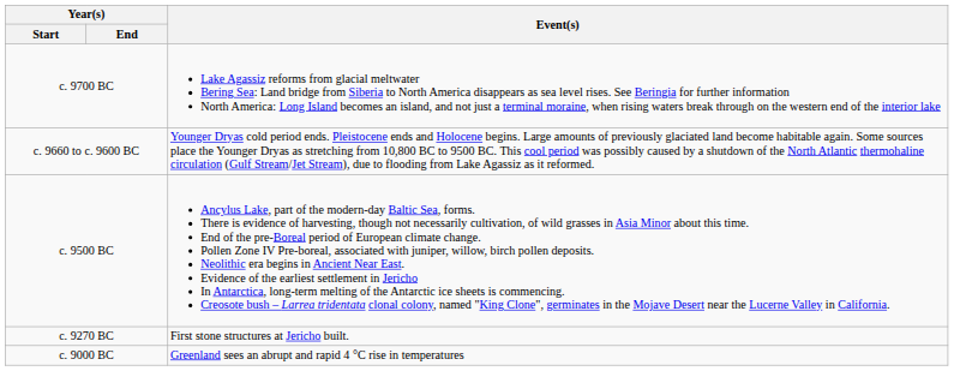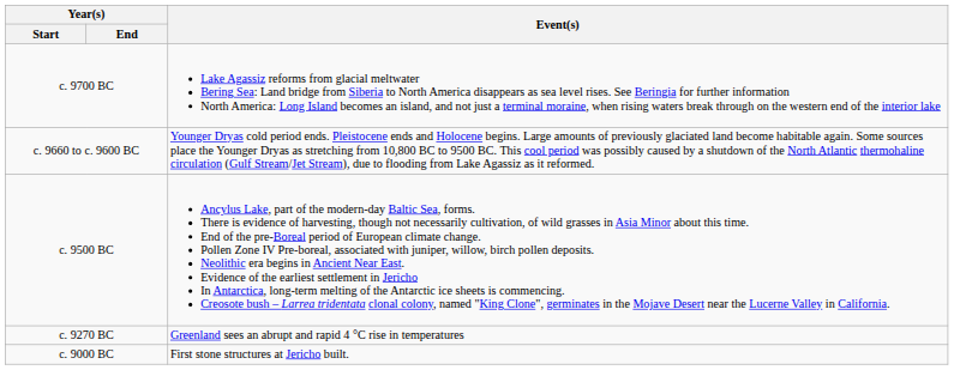 <table class="wikitable">
 <tr>
 <th colspan="2">Year(s)</th>
 <th rowspan="2">Event(s)</th>
 </tr>
 <tr>
 <th style="width:100px;">Start</th>
 <th style="width:100px;">End</th>
 </tr>
 <tr>
 <td colspan="2" style="text-align:center;">c. 9700 BC</td>
 <td><div><br><ul><li><a href='#'>Lake Agassiz</a> reforms from glacial meltwater</li><li><a href='#'>Bering Sea</a>: Land bridge from <a href='#'>Siberia</a> to North America disappears as sea level rises. See <a href='#'>Beringia</a> for further information</li><li>North America: <a href='#'>Long Island</a> becomes an island, and not just a <a href='#'>terminal moraine</a>, when rising waters break through on the western end of the <a href='#'>interior lake</a></li></ul></div></td>
 </tr>
 <tr>
 <td colspan="2" style="text-align:center;">c. 9660 to c. 9600 BC</td>
 <td><a href='#'>Younger Dryas</a> cold period ends. <a href='#'>Pleistocene</a> ends and <a href='#'>Holocene</a> begins. Large amounts of previously glaciated land become habitable again. Some sources place the Younger Dryas as stretching from 10,800 BC to 9500 BC. This <a href='#'>cool period</a> was possibly caused by a shutdown of the <a href='#'>North Atlantic</a> <a href='#'>thermohaline circulation</a> (<a href='#'>Gulf Stream</a>/<a href='#'>Jet Stream</a>), due to flooding from Lake Agassiz as it reformed.</td>
 </tr>
 <tr>
 <td colspan="2" style="text-align:center;">c. 9500 BC</td>
 <td><div><br><ul><li><a href='#'>Ancylus Lake</a>, part of the modern-day <a href='#'>Baltic Sea</a>, forms.</li><li>There is evidence of harvesting, though not necessarily cultivation, of wild grasses in <a href='#'>Asia Minor</a> about this time.</li><li>End of the pre-<a href='#'>Boreal</a> period of European climate change.</li><li>Pollen Zone IV Pre-boreal, associated with juniper, willow, birch pollen deposits.</li><li><a href='#'>Neolithic</a> era begins in <a href='#'>Ancient Near East</a>.</li><li>Evidence of the earliest settlement in <a href='#'>Jericho</a></li><li>In <a href='#'>Antarctica</a>, long-term melting of the Antarctic ice sheets is commencing.</li><li><a href='#'>Creosote bush – <em>Larrea tridentata</em></a> <a href='#'>clonal colony</a>, named "<a href='#'>King Clone</a>", <a href='#'>germinates</a> in the <a href='#'>Mojave Desert</a> near the <a href='#'>Lucerne Valley</a> in <a href='#'>California</a>.</li></ul></div></td>
 </tr>
 <tr>
 <td colspan="2" style="text-align:center;">c. 9270 BC</td>
-<td>First stone structures at <a href='#'>Jericho</a> built.</td>
+<td><a href='#'>Greenland</a> sees an abrupt and rapid 4 °C rise in temperatures</td>
 </tr>
 <tr>
 <td colspan="2" style="text-align:center;">c. 9000 BC</td>
-<td><a href='#'>Greenland</a> sees an abrupt and rapid 4 °C rise in temperatures</td>
+<td>First stone structures at <a href='#'>Jericho</a> built.</td>
 </tr>
 </table>
